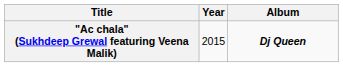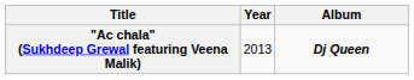 <table class="wikitable plainrowheaders" style="text-align:center;">
 <tr>
 <th scope="col" style="width: 18em;">Title</th>
 <th scope="col" style="width: 2em;">Year</th>
 <th scope="col" style="width: 10em;">Album</th>
 </tr>
 <tr>
 <th scope="row">"Ac chala"<br><span>(<a href='#'>Sukhdeep Grewal</a> featuring Veena Malik)</span></th>
-<td>2015</td>
+<td>2013</td>
 <td><strong><em>Dj Queen</em></strong></td>
 </tr>
 </table>
